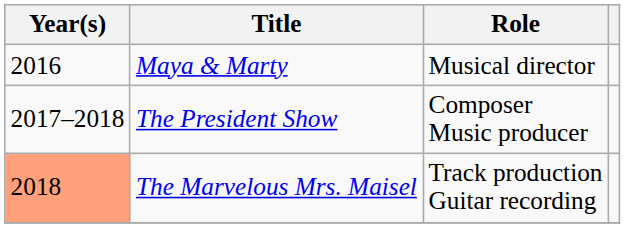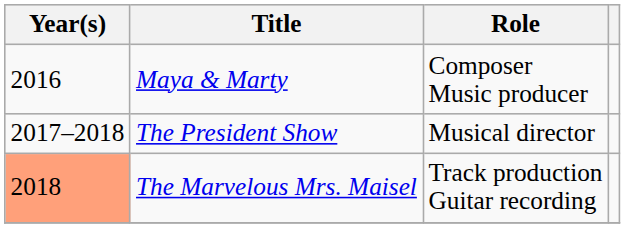 <table class="wikitable sortable">
 <tr>
 <th>Year(s)</th>
 <th>Title</th>
 <th>Role</th>
 <th class="unsortable"></th>
 </tr>
 <tr>
 <td>2016</td>
 <td><em><a href='#'>Maya & Marty</a></em></td>
-<td>Musical director</td>
+<td>Composer<br>Music producer</td>
 <td></td>
 </tr>
 <tr>
 <td>2017–2018</td>
 <td><em><a href='#'>The President Show</a></em></td>
-<td>Composer<br>Music producer</td>
+<td>Musical director</td>
 <td></td>
 </tr>
 <tr>
 <td style="background: lightsalmon;">2018</td>
 <td><em><a href='#'>The Marvelous Mrs. Maisel</a></em></td>
 <td>Track production<br>Guitar recording</td>
 <td></td>
 </tr>
 <tr>
 </tr>
 </table>
